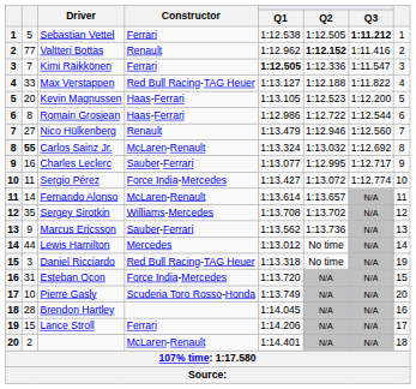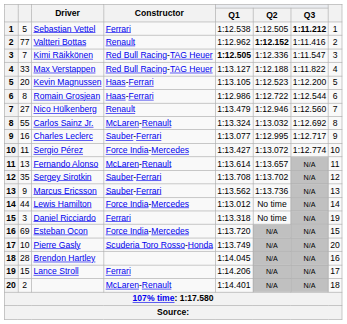 <table class="wikitable sortable" style="font-size:85%">
 <tr>
 <th rowspan="2"></th>
 <th rowspan="2"></th>
 <th rowspan="2">Driver</th>
 <th rowspan="2">Constructor</th>
 <th colspan="3" style="background:#eaecf0; text-align:center;"></th>
 <th rowspan="2"></th>
 </tr>
 <tr>
 <th>Q1</th>
 <th>Q2</th>
 <th>Q3</th>
 </tr>
 <tr>
 <th>1</th>
 <td align="center">5</td>
 <td data-sort-value="VET"> <a href='#'>Sebastian Vettel</a></td>
 <td><a href='#'>Ferrari</a></td>
 <td>1:12.538</td>
 <td>1:12.505</td>
 <td><strong>1:11.212</strong></td>
 <td align="center">1</td>
 </tr>
 <tr>
 <th>2</th>
 <td align="center">77</td>
 <td data-sort-value="BOT"> <a href='#'>Valtteri Bottas</a></td>
 <td><a href='#'>Renault</a></td>
 <td>1:12.962</td>
 <td><strong>1:12.152</strong></td>
 <td>1:11.416</td>
 <td align="center">2</td>
 </tr>
 <tr>
 <th>3</th>
 <td align="center">7</td>
 <td data-sort-value="RAI"> <a href='#'>Kimi Räikkönen</a></td>
-<td><a href='#'>Ferrari</a></td>
+<td><a href='#'>Red Bull Racing</a>-<a href='#'>TAG Heuer</a></td>
 <td><strong>1:12.505</strong></td>
 <td>1:12.336</td>
 <td>1:11.547</td>
 <td align="center">3</td>
 </tr>
 <tr>
 <th>4</th>
 <td align="center">33</td>
 <td data-sort-value="VER"> <a href='#'>Max Verstappen</a></td>
 <td><a href='#'>Red Bull Racing</a>-<a href='#'>TAG Heuer</a></td>
 <td>1:13.127</td>
 <td>1:12.188</td>
 <td>1:11.822</td>
 <td align="center">4</td>
 </tr>
 <tr>
 <th>5</th>
 <td align="center">20</td>
 <td data-sort-value="MAG"> <a href='#'>Kevin Magnussen</a></td>
 <td><a href='#'>Haas</a>-<a href='#'>Ferrari</a></td>
 <td>1:13.105</td>
 <td>1:12.523</td>
 <td>1:12.200</td>
 <td align="center">5</td>
 </tr>
 <tr>
 <th>6</th>
 <td align="center">8</td>
 <td data-sort-value="GRO"> <a href='#'>Romain Grosjean</a></td>
 <td><a href='#'>Haas</a>-<a href='#'>Ferrari</a></td>
 <td>1:12.986</td>
 <td>1:12.722</td>
 <td>1:12.544</td>
 <td align="center">6</td>
 </tr>
 <tr>
 <th>7</th>
 <td align="center">27</td>
 <td data-sort-value="HUL"> <a href='#'>Nico Hülkenberg</a></td>
 <td><a href='#'>Renault</a></td>
 <td>1:13.479</td>
 <td>1:12.946</td>
 <td>1:12.560</td>
 <td align="center">7</td>
 </tr>
 <tr>
 <th>8</th>
-<td align="center"><strong>55</strong></td>
+<td align="center">55</td>
 <td data-sort-value="SAI"> <a href='#'>Carlos Sainz Jr.</a></td>
 <td><a href='#'>McLaren</a>-<a href='#'>Renault</a></td>
 <td>1:13.324</td>
 <td>1:13.032</td>
 <td>1:12.692</td>
 <td align="center">8</td>
 </tr>
 <tr>
 <th>9</th>
 <td align="center">16</td>
 <td data-sort-value="LEC"> <a href='#'>Charles Leclerc</a></td>
 <td><a href='#'>Sauber</a>-<a href='#'>Ferrari</a></td>
 <td>1:13.077</td>
 <td>1:12.995</td>
 <td>1:12.717</td>
 <td align="center">9</td>
 </tr>
 <tr>
 <th>10</th>
 <td align="center">11</td>
 <td data-sort-value="PER"> <a href='#'>Sergio Pérez</a></td>
 <td><a href='#'>Force India</a>-<a href='#'>Mercedes</a></td>
 <td>1:13.427</td>
 <td>1:13.072</td>
 <td>1:12.774</td>
 <td align="center">10</td>
 </tr>
 <tr>
 <th>11</th>
-<td align="center">14</td>
+<td align="center">13</td>
 <td data-sort-value="ALO"> <a href='#'>Fernando Alonso</a></td>
 <td><a href='#'>McLaren</a>-<a href='#'>Renault</a></td>
 <td>1:13.614</td>
 <td>1:13.657</td>
 <td style="background: silver" align="center" data-sort-value="21"><small>N/A</small></td>
 <td align="center">11</td>
 </tr>
 <tr>
 <th>12</th>
 <td align="center">35</td>
 <td data-sort-value="SIR"> <a href='#'>Sergey Sirotkin</a></td>
-<td><a href='#'>Williams</a>-<a href='#'>Mercedes</a></td>
+<td><a href='#'>Sauber</a>-<a href='#'>Ferrari</a></td>
 <td>1:13.708</td>
 <td>1:13.702</td>
 <td style="background: silver" align="center"data-sort-value="22"><small>N/A</small></td>
 <td align="center">12</td>
 </tr>
 <tr>
 <th>13</th>
 <td align="center">9</td>
 <td data-sort-value="ERI"> <a href='#'>Marcus Ericsson</a></td>
 <td><a href='#'>Sauber</a>-<a href='#'>Ferrari</a></td>
 <td>1:13.562</td>
 <td>1:13.736</td>
 <td style="background: silver" align="center" data-sort-value="23"><small>N/A</small></td>
 <td align="center">13</td>
 </tr>
 <tr>
 <th>14</th>
 <td align="center">44</td>
 <td data-sort-value="HAM"> <a href='#'>Lewis Hamilton</a></td>
-<td><a href='#'>Mercedes</a></td>
+<td><a href='#'>Force India</a>-<a href='#'>Mercedes</a></td>
 <td>1:13.012</td>
 <td data-sort-value="2.1" align="center">No time</td>
 <td style="background: silver" align="center" data-sort-value="24"><small>N/A</small></td>
 <td align="center">14</td>
 </tr>
 <tr>
 <th>15</th>
 <td align="center">3</td>
 <td data-sort-value="RIC"> <a href='#'>Daniel Ricciardo</a></td>
-<td><a href='#'>Red Bull Racing</a>-<a href='#'>TAG Heuer</a></td>
+<td><a href='#'>Ferrari</a></td>
 <td>1:13.318</td>
 <td data-sort-value="2.2" align="center">No time</td>
 <td style="background: silver" align="center" data-sort-value="25"><small>N/A</small></td>
 <td align="center">19</td>
 </tr>
 <tr>
 <th>16</th>
-<td align="center">31</td>
+<td align="center">69</td>
 <td data-sort-value="OCO"> <a href='#'>Esteban Ocon</a></td>
 <td><a href='#'>Force India</a>-<a href='#'>Mercedes</a></td>
 <td>1:13.720</td>
 <td style="background: silver" align="center" data-sort-value="26"><small>N/A</small></td>
 <td style="background: silver" align="center"data-sort-value="26"><small>N/A</small></td>
 <td align="center">15</td>
 </tr>
 <tr>
 <th>17</th>
 <td align="center">10</td>
 <td data-sort-value="GAS"> <a href='#'>Pierre Gasly</a></td>
 <td><a href='#'>Scuderia Toro Rosso</a>-<a href='#'>Honda</a></td>
 <td>1:13.749</td>
 <td style="background: silver" align="center" data-sort-value="27"><small>N/A</small></td>
 <td style="background: silver" align="center" data-sort-value="27"><small>N/A</small></td>
 <td align="center">20</td>
 </tr>
 <tr>
 <th>18</th>
 <td align="center">28</td>
 <td data-sort-value="HAR"> <a href='#'>Brendon Hartley</a></td>
 <td></td>
 <td>1:14.045</td>
 <td style="background: silver" align="center" data-sort-value="28"><small>N/A</small></td>
 <td style="background: silver" align="center"data-sort-value="28"><small>N/A</small></td>
 <td align="center">16</td>
 </tr>
 <tr>
 <th>19</th>
 <td align="center">15</td>
 <td data-sort-value="STR"> <a href='#'>Lance Stroll</a></td>
 <td><a href='#'>Ferrari</a></td>
 <td>1:14.206</td>
 <td style="background: silver" align="center"data-sort-value="29"><small>N/A</small></td>
 <td style="background: silver" align="center"data-sort-value="29"><small>N/A</small></td>
 <td align="center">17</td>
 </tr>
 <tr>
 <th>20</th>
 <td align="center">2</td>
 <td data-sort-value="VAN"></td>
 <td><a href='#'>McLaren</a>-<a href='#'>Renault</a></td>
 <td>1:14.401</td>
 <td style="background: silver" align="center"data-sort-value="30"><small>N/A</small></td>
 <td style="background: silver" align="center"data-sort-value="30"><small>N/A</small></td>
 <td align="center">18</td>
 </tr>
 <tr>
 <th colspan="8" data-sort-value="999"><a href='#'>107% time</a>: 1:17.580</th>
 </tr>
 <tr>
 <th colspan="8">Source:</th>
 </tr>
 </table>
